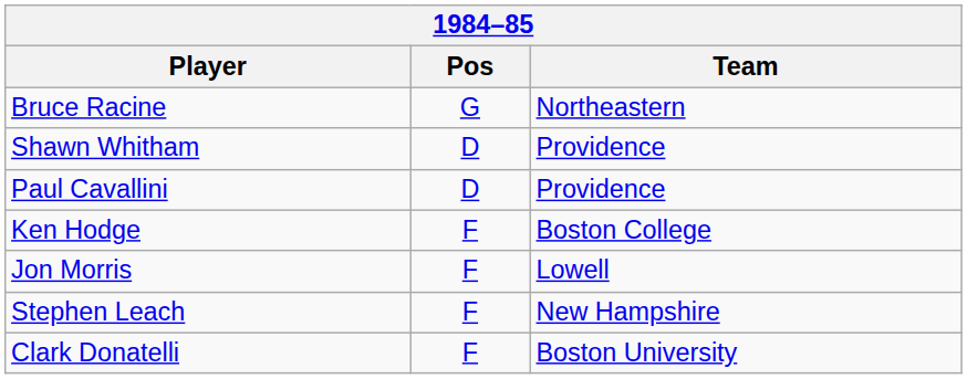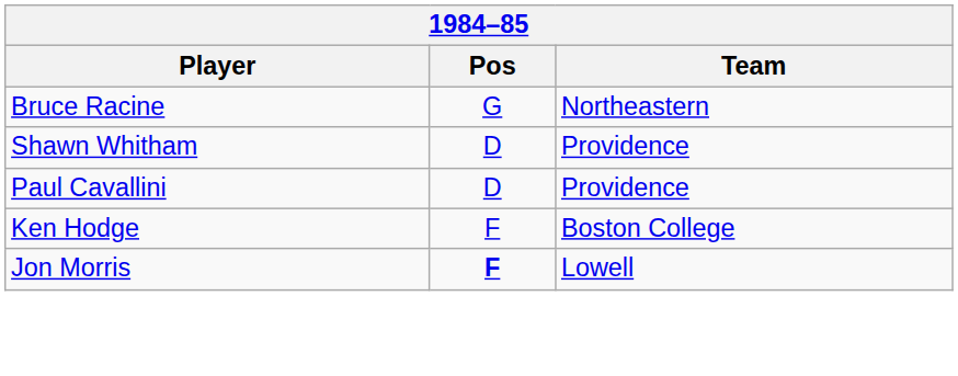 <table class="wikitable" width=95%>
 <tr>
 <th colspan=3><a href='#'>1984–85</a></th>
 </tr>
 <tr>
 <th>Player</th>
 <th>Pos</th>
 <th>Team</th>
 </tr>
 <tr>
 <td><a href='#'>Bruce Racine</a></td>
 <td align=center><a href='#'>G</a></td>
 <td><a href='#'>Northeastern</a></td>
 </tr>
 <tr>
 <td><a href='#'>Shawn Whitham</a></td>
 <td align=center><a href='#'>D</a></td>
 <td><a href='#'>Providence</a></td>
 </tr>
 <tr>
 <td><a href='#'>Paul Cavallini</a></td>
 <td align=center><a href='#'>D</a></td>
 <td><a href='#'>Providence</a></td>
 </tr>
 <tr>
 <td><a href='#'>Ken Hodge</a></td>
 <td align=center><a href='#'>F</a></td>
 <td><a href='#'>Boston College</a></td>
 </tr>
 <tr>
 <td><a href='#'>Jon Morris</a></td>
-<td align=center><a href='#'>F</a></td>
+<td align=center><strong><a href='#'>F</a></strong></td>
 <td><a href='#'>Lowell</a></td>
 </tr>
-<tr>
-<td><a href='#'>Stephen Leach</a></td>
-<td align=center><a href='#'>F</a></td>
-<td><a href='#'>New Hampshire</a></td>
-</tr>
-<tr>
-<td><a href='#'>Clark Donatelli</a></td>
-<td align=center><a href='#'>F</a></td>
-<td><a href='#'>Boston University</a></td>
-</tr>
 </table>
